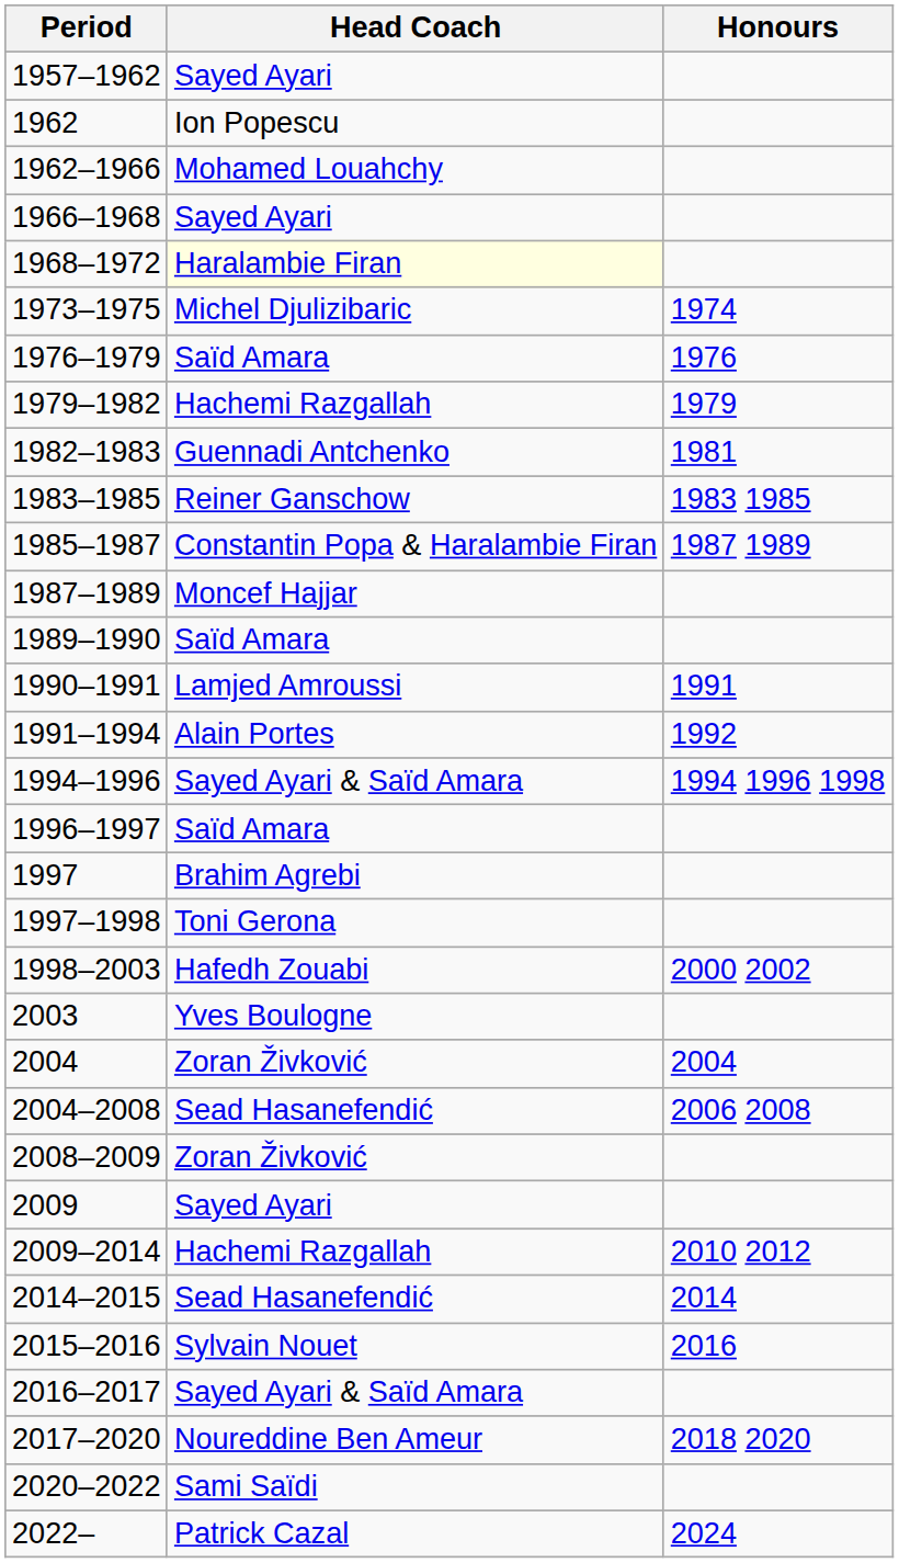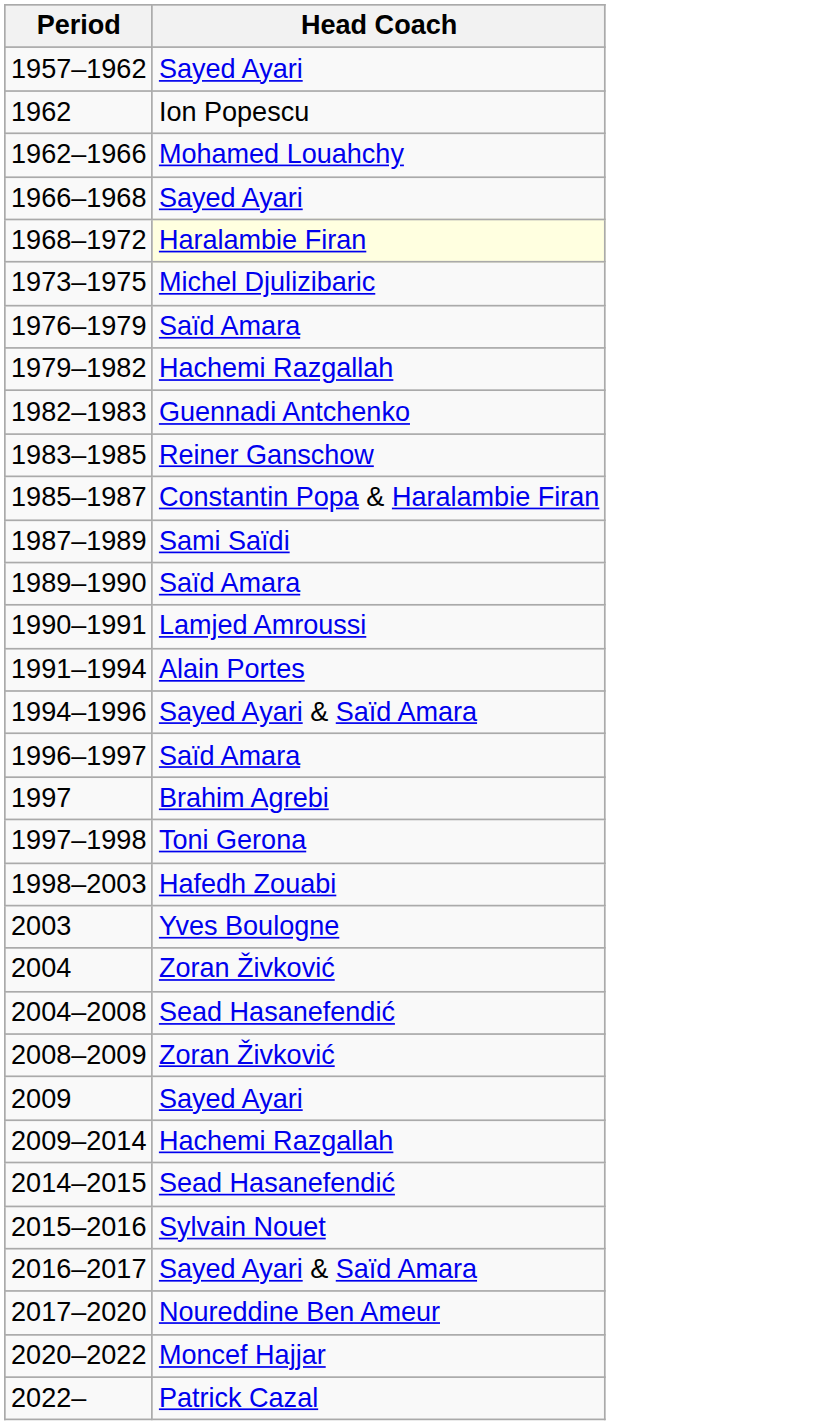 <table class="wikitable">
 <tr>
 <th>Period</th>
 <th>Head Coach</th>
-<th>Honours</th>
 </tr>
 <tr>
 <td>1957–1962</td>
 <td> <a href='#'>Sayed Ayari</a></td>
-<td></td>
 </tr>
 <tr>
 <td>1962</td>
 <td> Ion Popescu</td>
-<td></td>
 </tr>
 <tr>
 <td>1962–1966</td>
 <td> <a href='#'>Mohamed Louahchy</a></td>
-<td></td>
 </tr>
 <tr>
 <td>1966–1968</td>
 <td> <a href='#'>Sayed Ayari</a></td>
-<td></td>
 </tr>
 <tr>
 <td>1968–1972</td>
 <td style="background: lightyellow;"> <a href='#'>Haralambie Firan</a></td>
-<td></td>
 </tr>
 <tr>
 <td>1973–1975</td>
 <td> <a href='#'>Michel Djulizibaric</a></td>
-<td> <a href='#'>1974</a></td>
 </tr>
 <tr>
 <td>1976–1979</td>
 <td> <a href='#'>Saïd Amara</a></td>
-<td> <a href='#'>1976</a></td>
 </tr>
 <tr>
 <td>1979–1982</td>
 <td> <a href='#'>Hachemi Razgallah</a></td>
-<td><a href='#'>1979</a></td>
 </tr>
 <tr>
 <td>1982–1983</td>
 <td> <a href='#'>Guennadi Antchenko</a></td>
-<td> <a href='#'>1981</a></td>
 </tr>
 <tr>
 <td>1983–1985</td>
 <td> <a href='#'>Reiner Ganschow</a></td>
-<td> <a href='#'>1983</a>  <a href='#'>1985</a></td>
 </tr>
 <tr>
 <td>1985–1987</td>
 <td> <a href='#'>Constantin Popa</a> &  <a href='#'>Haralambie Firan</a></td>
-<td> <a href='#'>1987</a>  <a href='#'>1989</a></td>
 </tr>
 <tr>
 <td>1987–1989</td>
-<td> <a href='#'>Moncef Hajjar</a></td>
-<td></td>
+<td> <a href='#'>Sami Saïdi</a></td>
 </tr>
 <tr>
 <td>1989–1990</td>
 <td> <a href='#'>Saïd Amara</a></td>
-<td></td>
 </tr>
 <tr>
 <td>1990–1991</td>
 <td> <a href='#'>Lamjed Amroussi</a></td>
-<td> <a href='#'>1991</a></td>
 </tr>
 <tr>
 <td>1991–1994</td>
 <td> <a href='#'>Alain Portes</a></td>
-<td> <a href='#'>1992</a></td>
 </tr>
 <tr>
 <td>1994–1996</td>
 <td> <a href='#'>Sayed Ayari</a> &  <a href='#'>Saïd Amara</a></td>
-<td> <a href='#'>1994</a>  <a href='#'>1996</a>  <a href='#'>1998</a></td>
 </tr>
 <tr>
 <td>1996–1997</td>
 <td> <a href='#'>Saïd Amara</a></td>
-<td></td>
 </tr>
 <tr>
 <td>1997</td>
 <td> <a href='#'>Brahim Agrebi</a></td>
-<td></td>
 </tr>
 <tr>
 <td>1997–1998</td>
 <td> <a href='#'>Toni Gerona</a></td>
-<td></td>
 </tr>
 <tr>
 <td>1998–2003</td>
 <td> <a href='#'>Hafedh Zouabi</a></td>
-<td> <a href='#'>2000</a>  <a href='#'>2002</a></td>
 </tr>
 <tr>
 <td>2003</td>
 <td> <a href='#'>Yves Boulogne</a></td>
-<td></td>
 </tr>
 <tr>
 <td>2004</td>
 <td> <a href='#'>Zoran Živković</a></td>
-<td> <a href='#'>2004</a></td>
 </tr>
 <tr>
 <td>2004–2008</td>
 <td> <a href='#'>Sead Hasanefendić</a></td>
-<td> <a href='#'>2006</a>  <a href='#'>2008</a></td>
 </tr>
 <tr>
 <td>2008–2009</td>
 <td> <a href='#'>Zoran Živković</a></td>
-<td></td>
 </tr>
 <tr>
 <td>2009</td>
 <td> <a href='#'>Sayed Ayari</a></td>
-<td></td>
 </tr>
 <tr>
 <td>2009–2014</td>
 <td> <a href='#'>Hachemi Razgallah</a></td>
-<td> <a href='#'>2010</a>  <a href='#'>2012</a></td>
 </tr>
 <tr>
 <td>2014–2015</td>
 <td> <a href='#'>Sead Hasanefendić</a></td>
-<td> <a href='#'>2014</a></td>
 </tr>
 <tr>
 <td>2015–2016</td>
 <td> <a href='#'>Sylvain Nouet</a></td>
-<td> <a href='#'>2016</a></td>
 </tr>
 <tr>
 <td>2016–2017</td>
 <td> <a href='#'>Sayed Ayari</a> &  <a href='#'>Saïd Amara</a></td>
-<td></td>
 </tr>
 <tr>
 <td>2017–2020</td>
 <td> <a href='#'>Noureddine Ben Ameur</a></td>
-<td> <a href='#'>2018</a>  <a href='#'>2020</a></td>
 </tr>
 <tr>
 <td>2020–2022</td>
-<td> <a href='#'>Sami Saïdi</a></td>
-<td></td>
+<td> <a href='#'>Moncef Hajjar</a></td>
 </tr>
 <tr>
 <td>2022–</td>
 <td> <a href='#'>Patrick Cazal</a></td>
-<td> <a href='#'>2024</a></td>
 </tr>
 </table>
